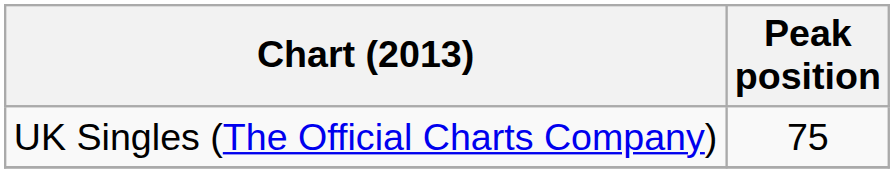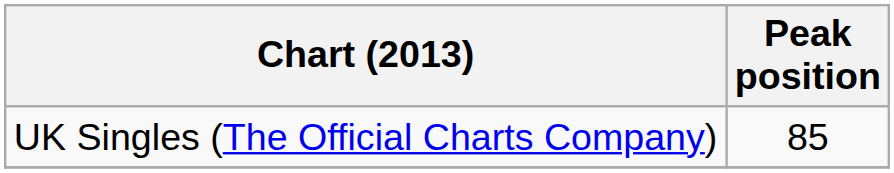 <table class="wikitable sortable">
 <tr>
 <th>Chart (2013)</th>
 <th>Peak<br>position</th>
 </tr>
 <tr>
 <td>UK Singles (<a href='#'>The Official Charts Company</a>)</td>
-<td style="text-align:center;">75</td>
+<td style="text-align:center;">85</td>
 </tr>
 <tr>
 </tr>
 </table>
